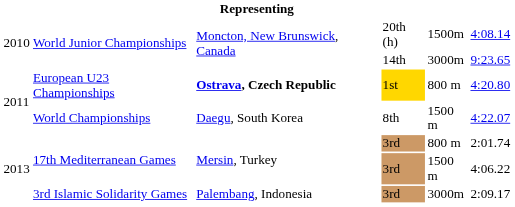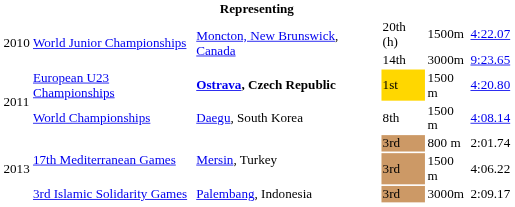 <table>
 <tr>
 <th colspan="6">Representing </th>
 </tr>
 <tr>
 <td rowspan=2>2010</td>
 <td rowspan=2><a href='#'>World Junior Championships</a></td>
 <td rowspan=2><a href='#'>Moncton, New Brunswick</a>, <a href='#'>Canada</a></td>
 <td>20th (h)</td>
 <td>1500m</td>
-<td><a href='#'>4:08.14</a></td>
+<td><a href='#'>4:22.07</a></td>
 </tr>
 <tr>
 <td>14th</td>
 <td>3000m</td>
 <td><a href='#'>9:23.65</a></td>
 </tr>
 <tr>
 <td rowspan=2>2011</td>
 <td><a href='#'>European U23 Championships</a></td>
 <td><strong><a href='#'>Ostrava</a>, Czech Republic</strong></td>
 <td bgcolor=gold>1st</td>
-<td>800 m</td>
+<td>1500 m</td>
 <td><a href='#'>4:20.80</a></td>
 </tr>
 <tr>
 <td><a href='#'>World Championships</a></td>
 <td><a href='#'>Daegu</a>, South Korea</td>
 <td>8th</td>
 <td>1500 m</td>
-<td><a href='#'>4:22.07</a></td>
+<td><a href='#'>4:08.14</a></td>
 </tr>
 <tr>
 <td rowspan=3>2013</td>
 <td rowspan=2><a href='#'>17th Mediterranean Games</a></td>
 <td rowspan=2><a href='#'>Mersin</a>, Turkey</td>
 <td bgcolor=cc9966>3rd</td>
 <td>800 m</td>
 <td>2:01.74</td>
 </tr>
 <tr>
 <td bgcolor=cc9966>3rd</td>
 <td>1500 m</td>
 <td>4:06.22</td>
 </tr>
 <tr>
 <td><a href='#'>3rd Islamic Solidarity Games</a></td>
 <td><a href='#'>Palembang</a>, Indonesia</td>
 <td bgcolor=cc9966>3rd</td>
 <td>3000m</td>
 <td>2:09.17</td>
 </tr>
 </table>
